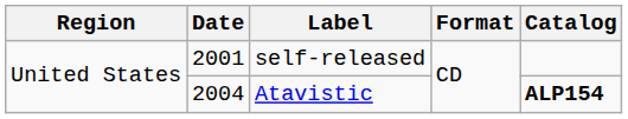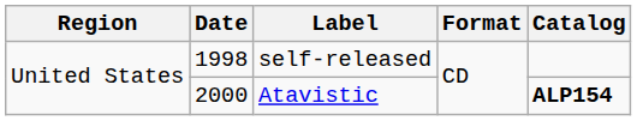 <table class="wikitable">
 <tr>
 <th>Region</th>
 <th>Date</th>
 <th>Label</th>
 <th>Format</th>
 <th>Catalog</th>
 </tr>
 <tr>
 <td rowspan="2">United States</td>
-<td>2001</td>
+<td>1998</td>
 <td>self-released</td>
 <td rowspan="2">CD</td>
 <td></td>
 </tr>
 <tr>
-<td>2004</td>
+<td>2000</td>
 <td><a href='#'>Atavistic</a></td>
 <td><strong>ALP154</strong></td>
 </tr>
 </table>
